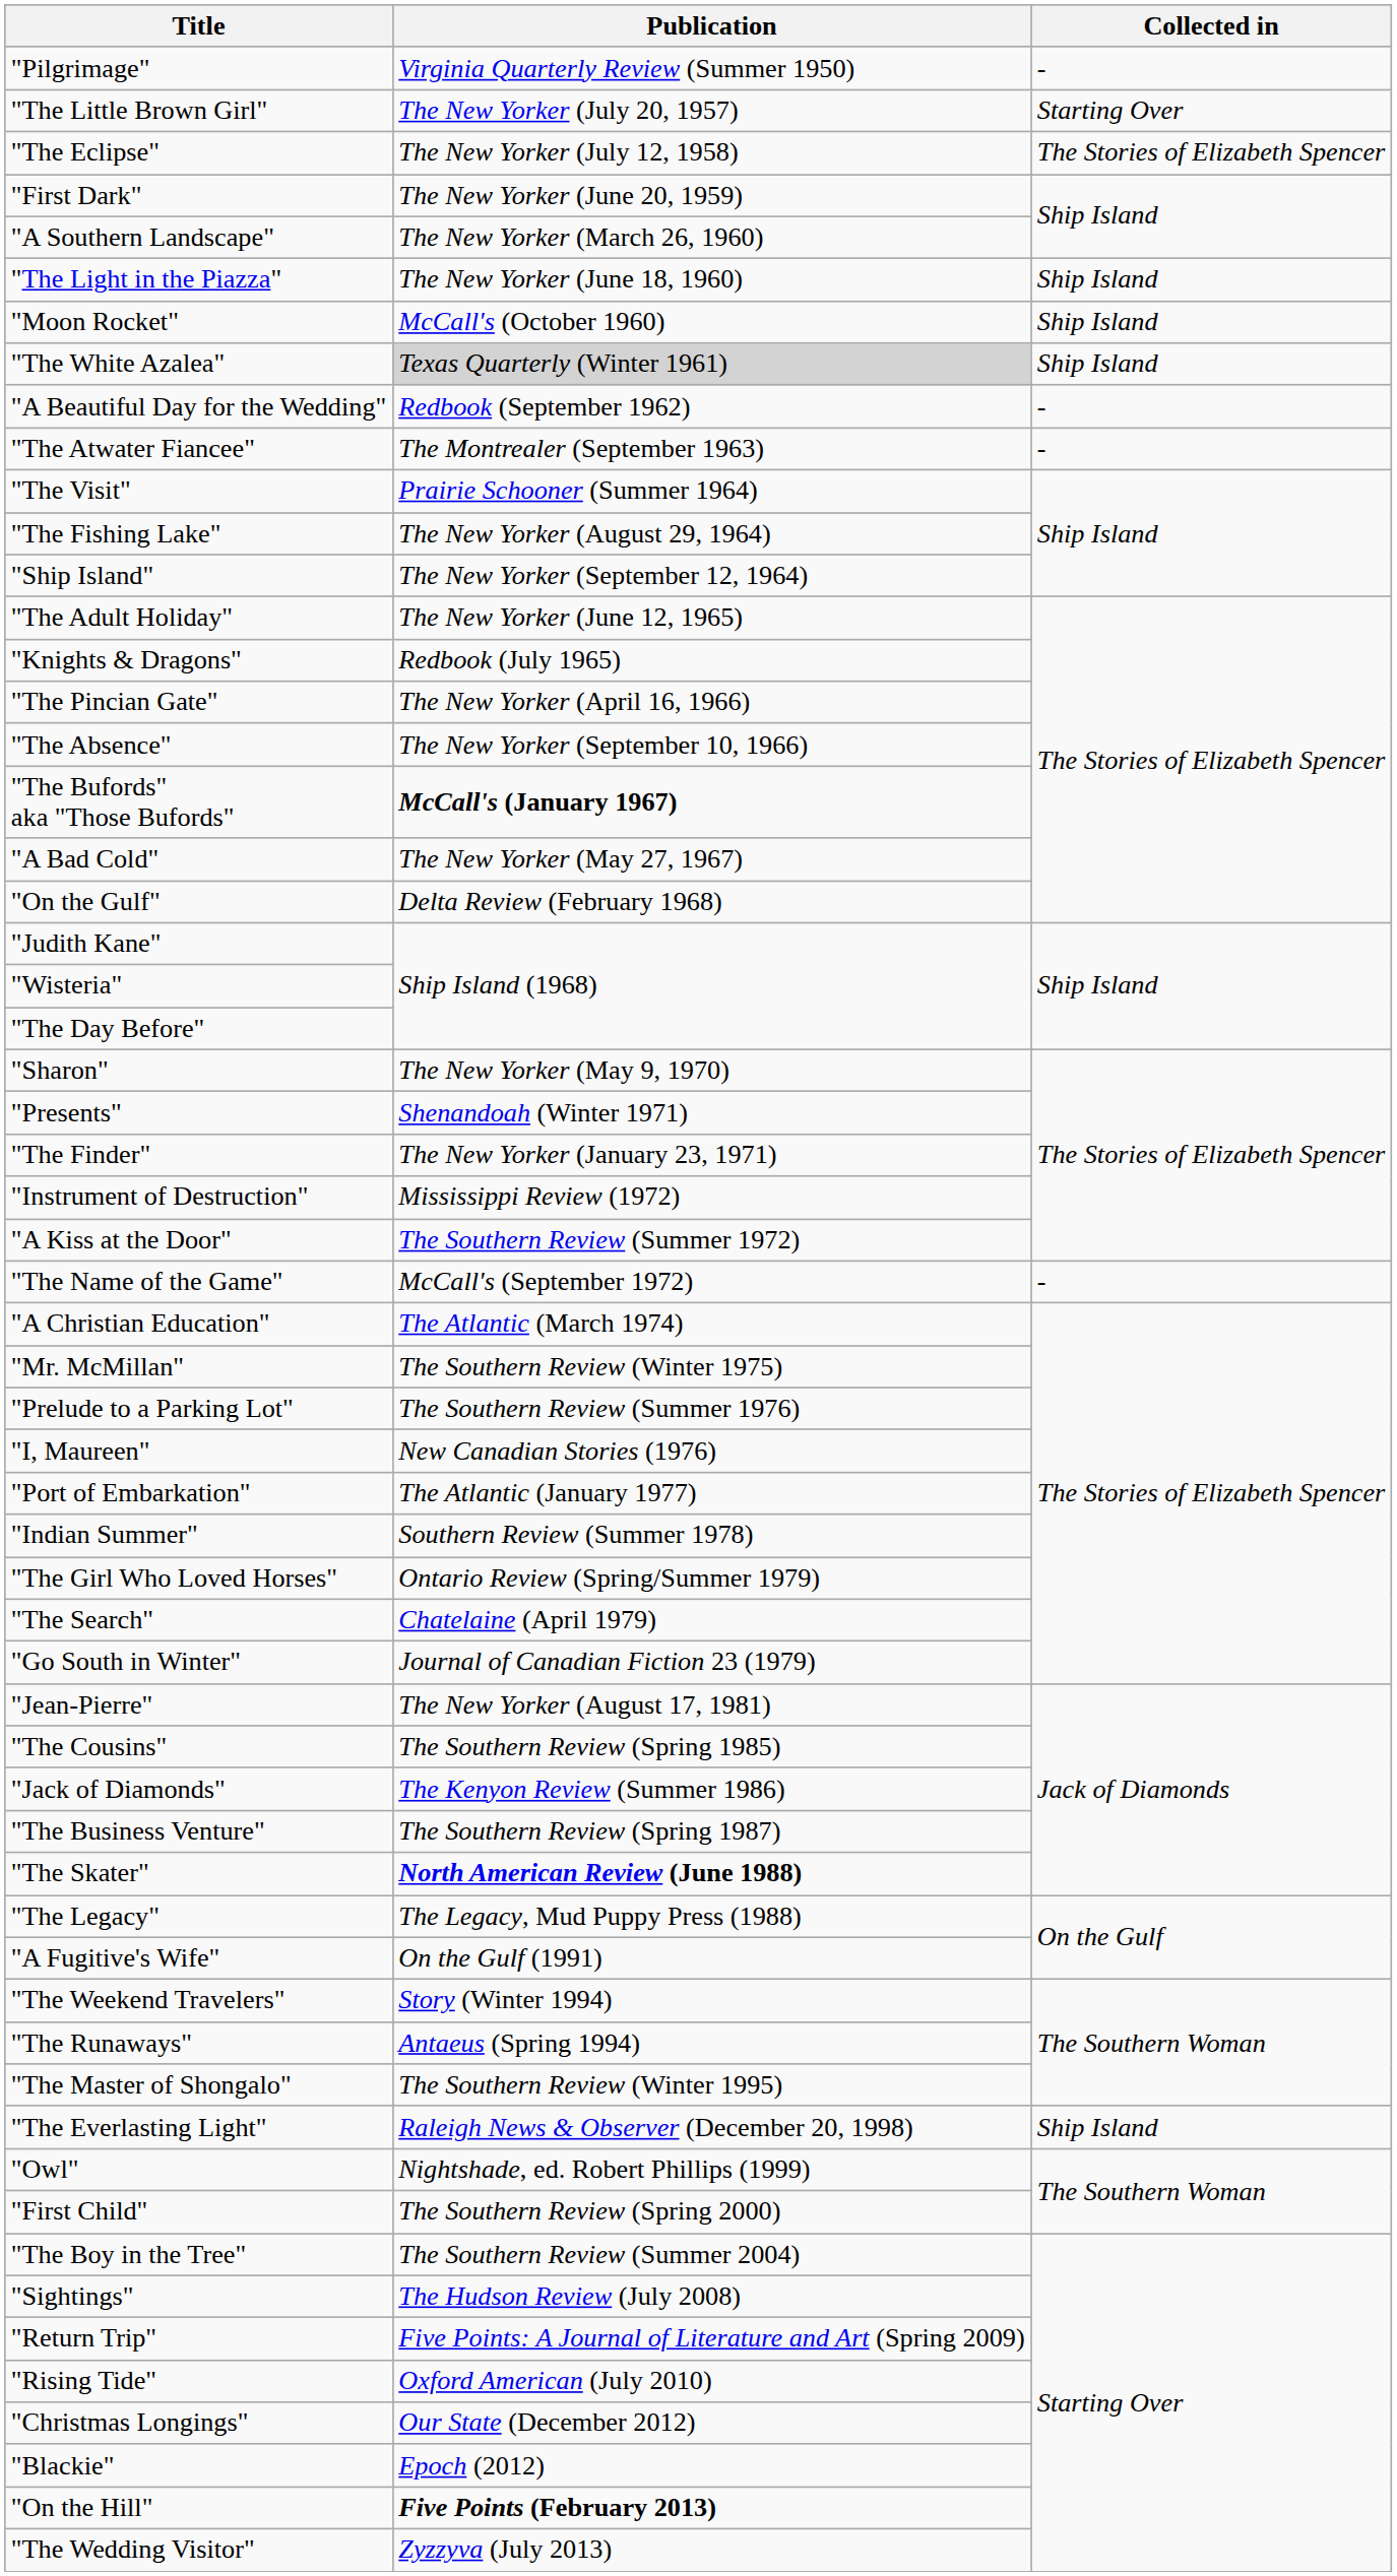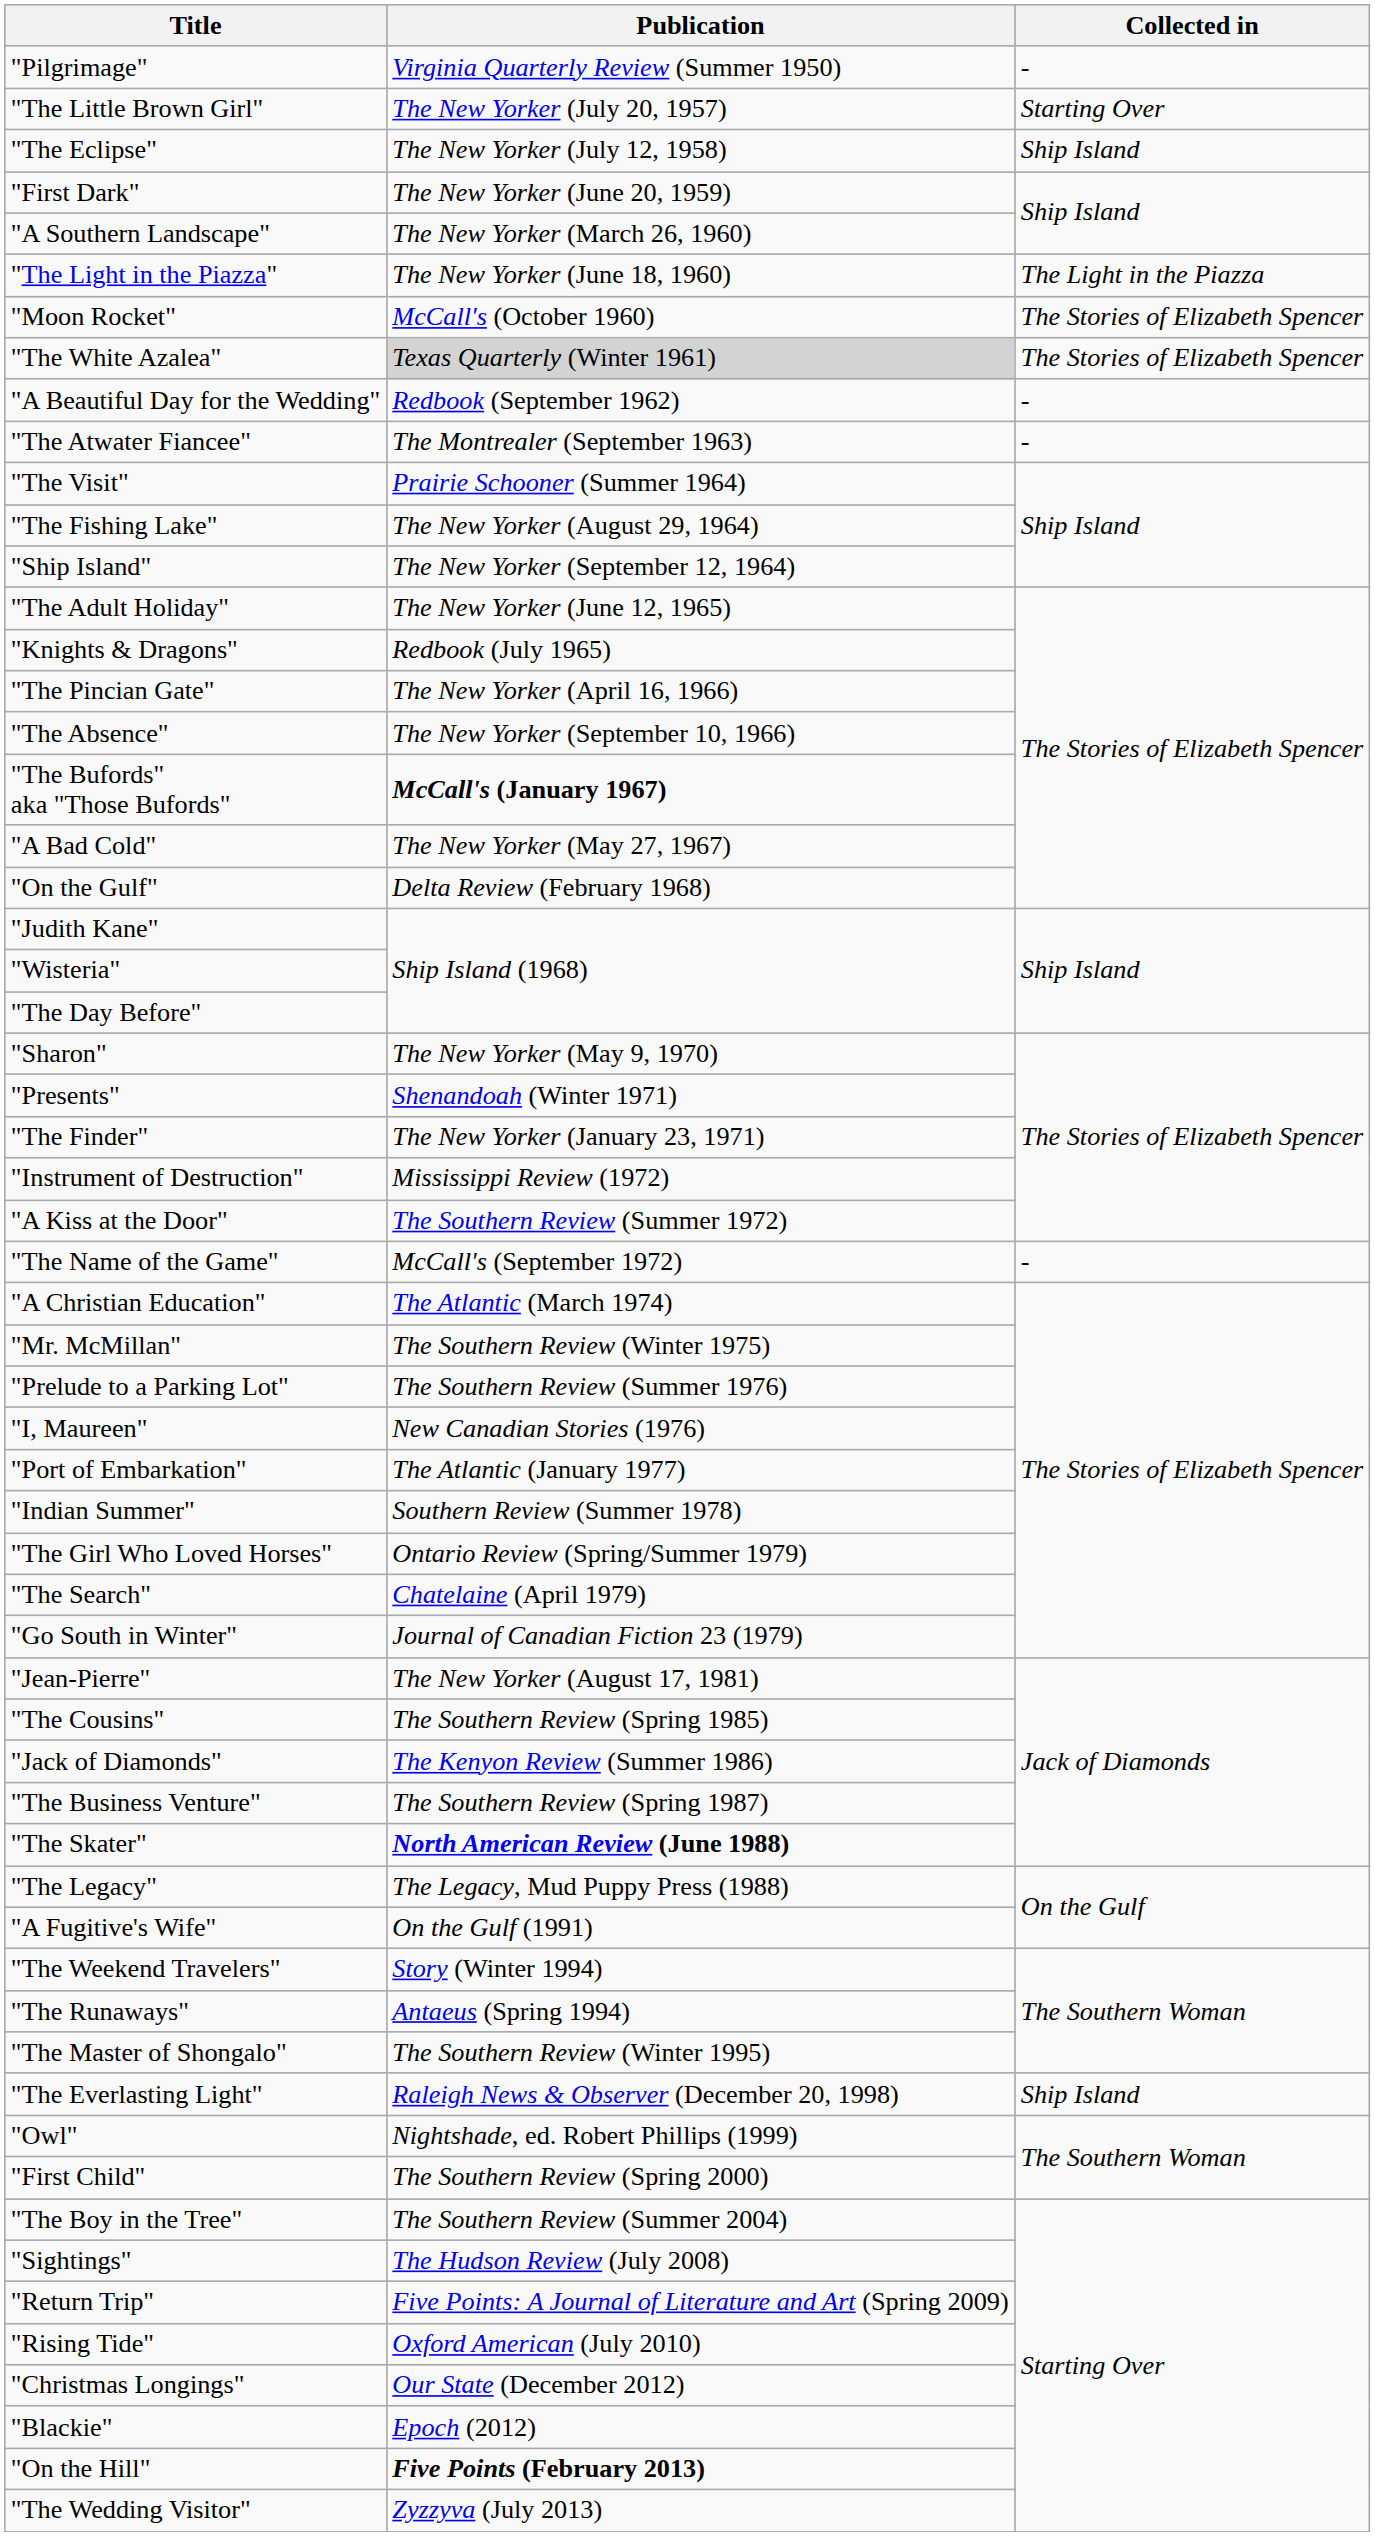 <table class="wikitable">
 <tr>
 <th>Title</th>
 <th>Publication</th>
 <th>Collected in</th>
 </tr>
 <tr>
 <td>"Pilgrimage"</td>
 <td><em><a href='#'>Virginia Quarterly Review</a></em> (Summer 1950)</td>
 <td>-</td>
 </tr>
 <tr>
 <td>"The Little Brown Girl"</td>
 <td><em><a href='#'>The New Yorker</a></em> (July 20, 1957)</td>
 <td><em>Starting Over</em></td>
 </tr>
 <tr>
 <td>"The Eclipse"</td>
 <td><em>The New Yorker</em> (July 12, 1958)</td>
-<td><em>The Stories of Elizabeth Spencer</em></td>
+<td><em>Ship Island</em></td>
 </tr>
 <tr>
 <td>"First Dark"</td>
 <td><em>The New Yorker</em> (June 20, 1959)</td>
 <td rowspan=2><em>Ship Island</em></td>
 </tr>
 <tr>
 <td>"A Southern Landscape"</td>
 <td><em>The New Yorker</em> (March 26, 1960)</td>
 </tr>
 <tr>
 <td>"<a href='#'>The Light in the Piazza</a>"</td>
 <td><em>The New Yorker</em> (June 18, 1960)</td>
-<td><em>Ship Island</em></td>
+<td><em>The Light in the Piazza</em></td>
 </tr>
 <tr>
 <td>"Moon Rocket"</td>
 <td><em><a href='#'>McCall's</a></em> (October 1960)</td>
-<td><em>Ship Island</em></td>
+<td><em>The Stories of Elizabeth Spencer</em></td>
 </tr>
 <tr>
 <td>"The White Azalea"</td>
 <td style="background: lightgrey;"><em>Texas Quarterly</em> (Winter 1961)</td>
-<td><em>Ship Island</em></td>
+<td><em>The Stories of Elizabeth Spencer</em></td>
 </tr>
 <tr>
 <td>"A Beautiful Day for the Wedding"</td>
 <td><em><a href='#'>Redbook</a></em> (September 1962)</td>
 <td>-</td>
 </tr>
 <tr>
 <td>"The Atwater Fiancee"</td>
 <td><em>The Montrealer</em> (September 1963)</td>
 <td>-</td>
 </tr>
 <tr>
 <td>"The Visit"</td>
 <td><em><a href='#'>Prairie Schooner</a></em> (Summer 1964)</td>
 <td rowspan=3><em>Ship Island</em></td>
 </tr>
 <tr>
 <td>"The Fishing Lake"</td>
 <td><em>The New Yorker</em> (August 29, 1964)</td>
 </tr>
 <tr>
 <td>"Ship Island"</td>
 <td><em>The New Yorker</em> (September 12, 1964)</td>
 </tr>
 <tr>
 <td>"The Adult Holiday"</td>
 <td><em>The New Yorker</em> (June 12, 1965)</td>
 <td rowspan=7><em>The Stories of Elizabeth Spencer</em></td>
 </tr>
 <tr>
 <td>"Knights & Dragons"</td>
 <td><em>Redbook</em> (July 1965)</td>
 </tr>
 <tr>
 <td>"The Pincian Gate"</td>
 <td><em>The New Yorker</em> (April 16, 1966)</td>
 </tr>
 <tr>
 <td>"The Absence"</td>
 <td><em>The New Yorker</em> (September 10, 1966)</td>
 </tr>
 <tr>
 <td>"The Bufords"<br>aka "Those Bufords"</td>
 <td><strong><em>McCall's</em> (January 1967)</strong></td>
 </tr>
 <tr>
 <td>"A Bad Cold"</td>
 <td><em>The New Yorker</em> (May 27, 1967)</td>
 </tr>
 <tr>
 <td>"On the Gulf"</td>
 <td><em>Delta Review</em> (February 1968)</td>
 </tr>
 <tr>
 <td>"Judith Kane"</td>
 <td rowspan=3><em>Ship Island</em> (1968)</td>
 <td rowspan=3><em>Ship Island</em></td>
 </tr>
 <tr>
 <td>"Wisteria"</td>
 </tr>
 <tr>
 <td>"The Day Before"</td>
 </tr>
 <tr>
 <td>"Sharon"</td>
 <td><em>The New Yorker</em> (May 9, 1970)</td>
 <td rowspan=5><em>The Stories of Elizabeth Spencer</em></td>
 </tr>
 <tr>
 <td>"Presents"</td>
 <td><em><a href='#'>Shenandoah</a></em> (Winter 1971)</td>
 </tr>
 <tr>
 <td>"The Finder"</td>
 <td><em>The New Yorker</em> (January 23, 1971)</td>
 </tr>
 <tr>
 <td>"Instrument of Destruction"</td>
 <td><em>Mississippi Review</em> (1972)</td>
 </tr>
 <tr>
 <td>"A Kiss at the Door"</td>
 <td><em><a href='#'>The Southern Review</a></em> (Summer 1972)</td>
 </tr>
 <tr>
 <td>"The Name of the Game"</td>
 <td><em>McCall's</em> (September 1972)</td>
 <td>-</td>
 </tr>
 <tr>
 <td>"A Christian Education"</td>
 <td><em><a href='#'>The Atlantic</a></em> (March 1974)</td>
 <td rowspan=9><em>The Stories of Elizabeth Spencer</em></td>
 </tr>
 <tr>
 <td>"Mr. McMillan"</td>
 <td><em>The Southern Review</em> (Winter 1975)</td>
 </tr>
 <tr>
 <td>"Prelude to a Parking Lot"</td>
 <td><em>The Southern Review</em> (Summer 1976)</td>
 </tr>
 <tr>
 <td>"I, Maureen"</td>
 <td><em>New Canadian Stories</em> (1976)</td>
 </tr>
 <tr>
 <td>"Port of Embarkation"</td>
 <td><em>The Atlantic</em> (January 1977)</td>
 </tr>
 <tr>
 <td>"Indian Summer"</td>
 <td><em>Southern Review</em> (Summer 1978)</td>
 </tr>
 <tr>
 <td>"The Girl Who Loved Horses"</td>
 <td><em>Ontario Review</em> (Spring/Summer 1979)</td>
 </tr>
 <tr>
 <td>"The Search"</td>
 <td><em><a href='#'>Chatelaine</a></em> (April 1979)</td>
 </tr>
 <tr>
 <td>"Go South in Winter"</td>
 <td><em>Journal of Canadian Fiction</em> 23 (1979)</td>
 </tr>
 <tr>
 <td>"Jean-Pierre"</td>
 <td><em>The New Yorker</em> (August 17, 1981)</td>
 <td rowspan=5><em>Jack of Diamonds</em></td>
 </tr>
 <tr>
 <td>"The Cousins"</td>
 <td><em>The Southern Review</em> (Spring 1985)</td>
 </tr>
 <tr>
 <td>"Jack of Diamonds"</td>
 <td><em><a href='#'>The Kenyon Review</a></em> (Summer 1986)</td>
 </tr>
 <tr>
 <td>"The Business Venture"</td>
 <td><em>The Southern Review</em> (Spring 1987)</td>
 </tr>
 <tr>
 <td>"The Skater"</td>
 <td><strong><em><a href='#'>North American Review</a></em> (June 1988)</strong></td>
 </tr>
 <tr>
 <td>"The Legacy"</td>
 <td><em>The Legacy</em>, Mud Puppy Press (1988)</td>
 <td rowspan=2><em>On the Gulf</em></td>
 </tr>
 <tr>
 <td>"A Fugitive's Wife"</td>
 <td><em>On the Gulf</em> (1991)</td>
 </tr>
 <tr>
 <td>"The Weekend Travelers"</td>
 <td><em><a href='#'>Story</a></em> (Winter 1994)</td>
 <td rowspan=3><em>The Southern Woman</em></td>
 </tr>
 <tr>
 <td>"The Runaways"</td>
 <td><em><a href='#'>Antaeus</a></em> (Spring 1994)</td>
 </tr>
 <tr>
 <td>"The Master of Shongalo"</td>
 <td><em>The Southern Review</em> (Winter 1995)</td>
 </tr>
 <tr>
 <td>"The Everlasting Light"</td>
 <td><em><a href='#'>Raleigh News & Observer</a></em> (December 20, 1998)</td>
 <td><em>Ship Island</em></td>
 </tr>
 <tr>
 <td>"Owl"</td>
 <td><em>Nightshade</em>, ed. Robert Phillips (1999)</td>
 <td rowspan=2><em>The Southern Woman</em></td>
 </tr>
 <tr>
 <td>"First Child"</td>
 <td><em>The Southern Review</em> (Spring 2000)</td>
 </tr>
 <tr>
 <td>"The Boy in the Tree"</td>
 <td><em>The Southern Review</em> (Summer 2004)</td>
 <td rowspan=8><em>Starting Over</em></td>
 </tr>
 <tr>
 <td>"Sightings"</td>
 <td><em><a href='#'>The Hudson Review</a></em> (July 2008)</td>
 </tr>
 <tr>
 <td>"Return Trip"</td>
 <td><em><a href='#'>Five Points: A Journal of Literature and Art</a></em> (Spring 2009)</td>
 </tr>
 <tr>
 <td>"Rising Tide"</td>
 <td><em><a href='#'>Oxford American</a></em> (July 2010)</td>
 </tr>
 <tr>
 <td>"Christmas Longings"</td>
 <td><em><a href='#'>Our State</a></em> (December 2012)</td>
 </tr>
 <tr>
 <td>"Blackie"</td>
 <td><em><a href='#'>Epoch</a></em> (2012)</td>
 </tr>
 <tr>
 <td>"On the Hill"</td>
 <td><strong><em>Five Points</em> (February 2013)</strong></td>
 </tr>
 <tr>
 <td>"The Wedding Visitor"</td>
 <td><em><a href='#'>Zyzzyva</a></em> (July 2013)</td>
 </tr>
 <tr>
 </tr>
 </table>
